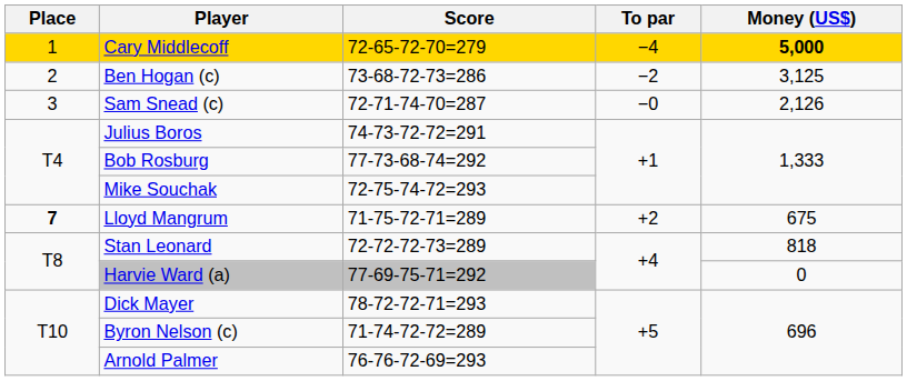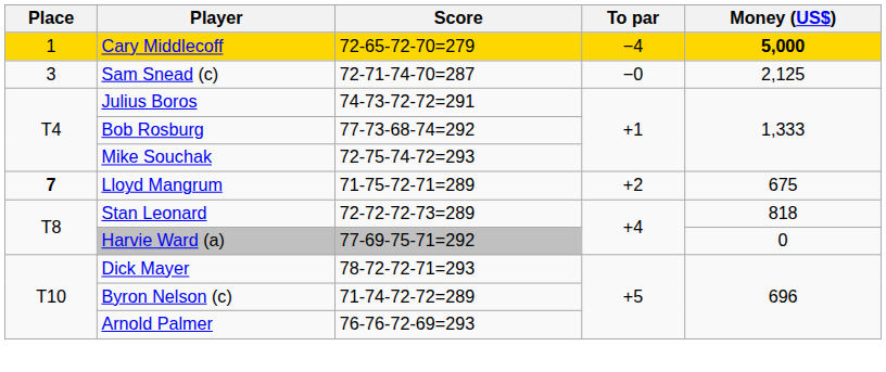 <table class="wikitable" style="width:50em;margin-bottom:0;">
 <tr>
 <th>Place</th>
 <th>Player</th>
 <th>Score</th>
 <th>To par</th>
 <th>Money (<a href='#'>US$</a>)</th>
 </tr>
 <tr style="background:gold">
 <td align=center>1</td>
 <td> <a href='#'>Cary Middlecoff</a></td>
 <td>72-65-72-70=279</td>
 <td align=center>−4</td>
 <td align=center><strong>5,000</strong></td>
 </tr>
 <tr>
-<td align=center>2</td>
-<td> <a href='#'>Ben Hogan</a> (c)</td>
-<td>73-68-72-73=286</td>
-<td align=center>−2</td>
-<td align=center>3,125</td>
-</tr>
-<tr>
 <td align=center>3</td>
 <td> <a href='#'>Sam Snead</a> (c)</td>
 <td>72-71-74-70=287</td>
 <td align=center>−0</td>
-<td align=center>2,126</td>
+<td align=center>2,125</td>
 </tr>
 <tr>
 <td rowspan=3 align=center>T4</td>
 <td> <a href='#'>Julius Boros</a></td>
 <td>74-73-72-72=291</td>
 <td rowspan=3 align=center>+1</td>
 <td rowspan=3 align=center>1,333</td>
 </tr>
 <tr>
 <td> <a href='#'>Bob Rosburg</a></td>
 <td>77-73-68-74=292</td>
 </tr>
 <tr>
 <td> <a href='#'>Mike Souchak</a></td>
 <td>72-75-74-72=293</td>
 </tr>
 <tr>
 <td align=center><strong>7</strong></td>
 <td> <a href='#'>Lloyd Mangrum</a></td>
 <td>71-75-72-71=289</td>
 <td align=center>+2</td>
 <td align=center>675</td>
 </tr>
 <tr>
 <td rowspan=2 align=center>T8</td>
 <td> <a href='#'>Stan Leonard</a></td>
 <td>72-72-72-73=289</td>
 <td rowspan=2 align=center>+4</td>
 <td align=center>818</td>
 </tr>
 <tr>
 <td style="background:silver"> <a href='#'>Harvie Ward</a> (a)</td>
 <td style="background:silver">77-69-75-71=292</td>
 <td align=center>0</td>
 </tr>
 <tr>
 <td rowspan=3 align=center>T10</td>
 <td> <a href='#'>Dick Mayer</a></td>
 <td>78-72-72-71=293</td>
 <td rowspan=3 align=center>+5</td>
 <td rowspan=3 align=center>696</td>
 </tr>
 <tr>
 <td> <a href='#'>Byron Nelson</a> (c)</td>
 <td>71-74-72-72=289</td>
 </tr>
 <tr>
 <td> <a href='#'>Arnold Palmer</a></td>
 <td>76-76-72-69=293</td>
 </tr>
 </table>
